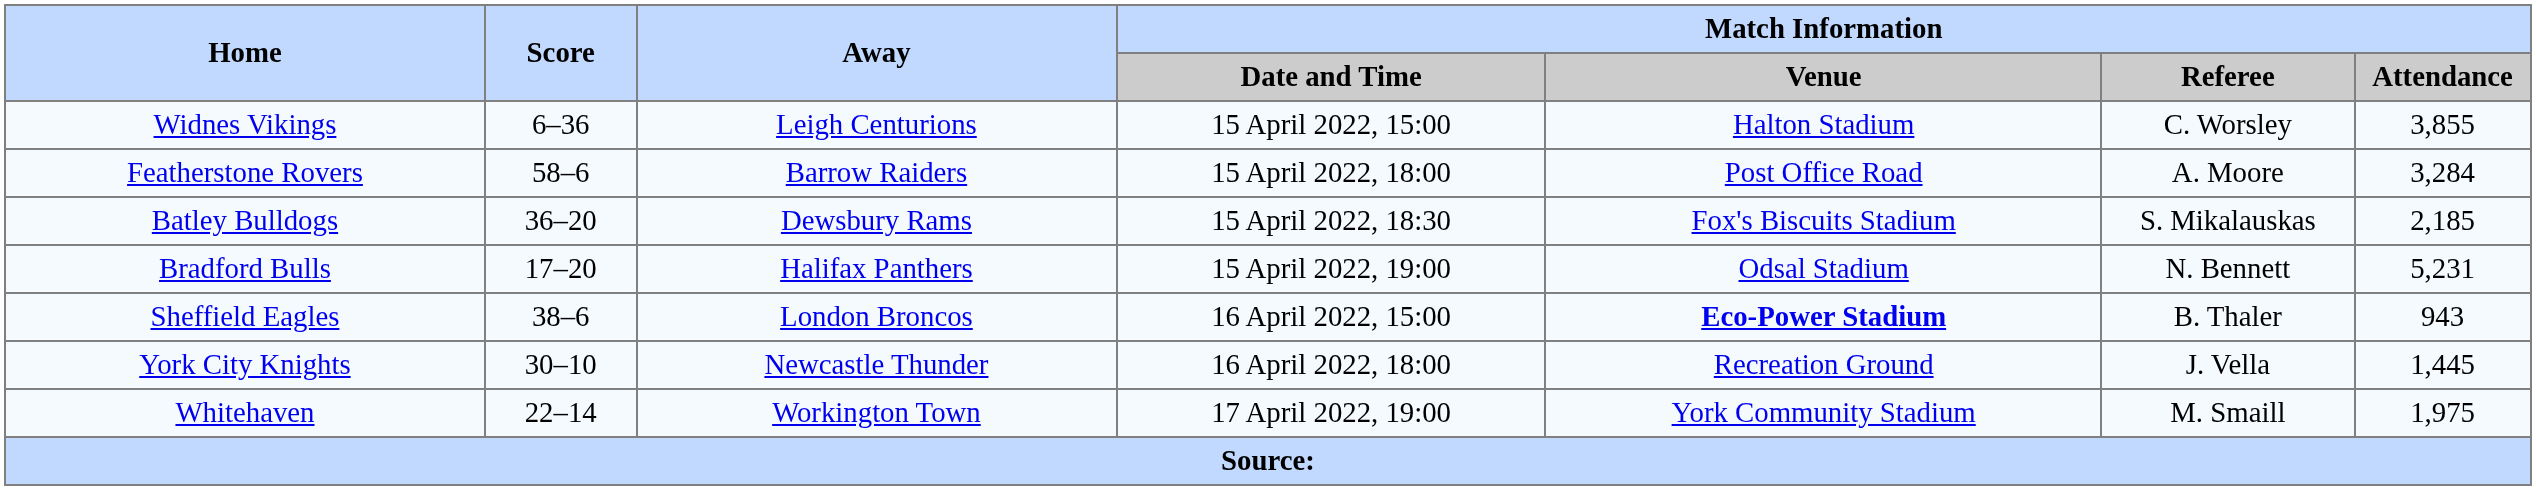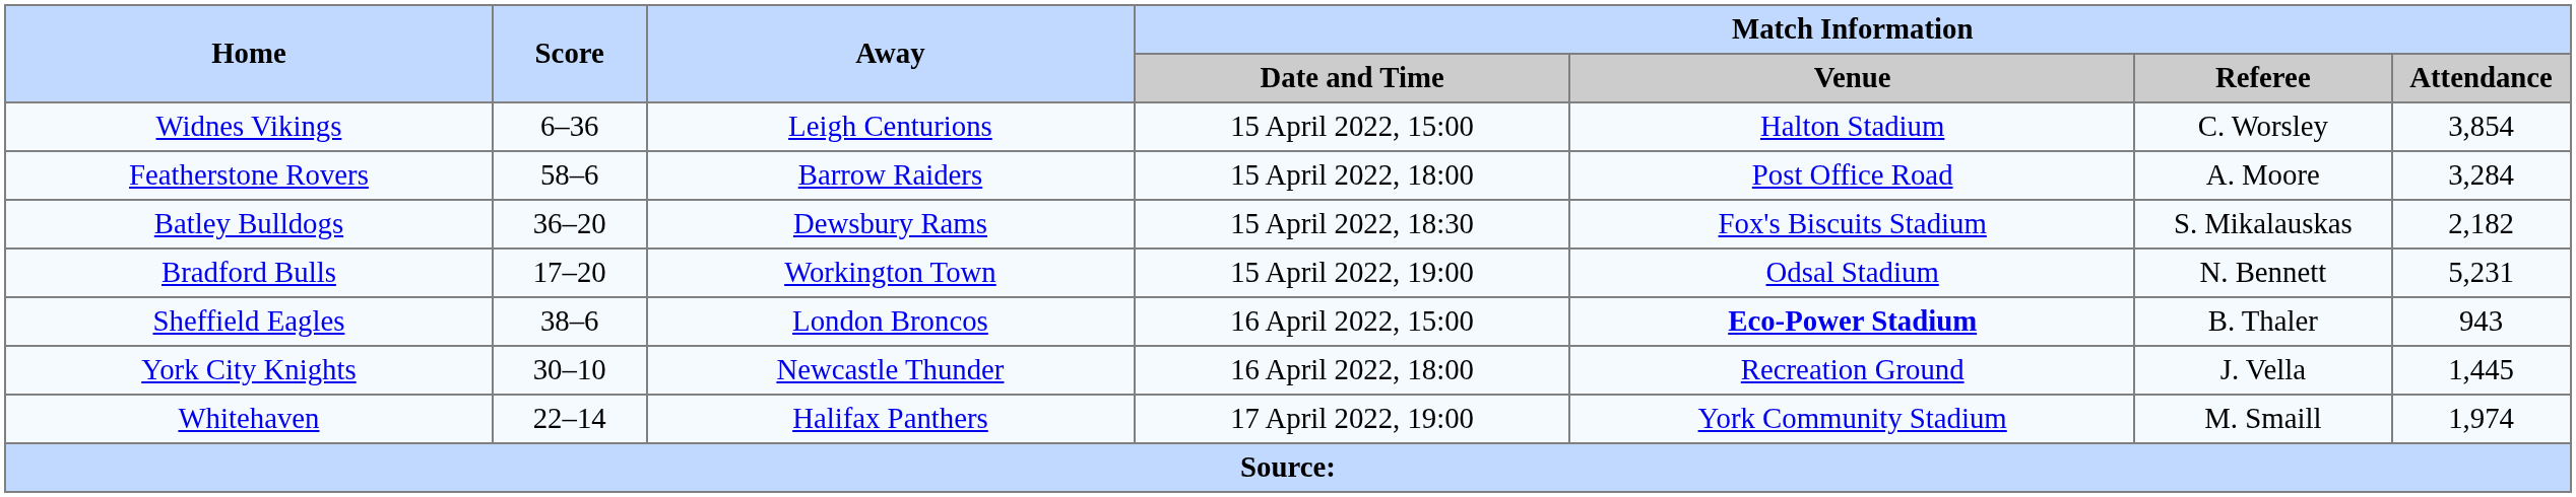 <table border=1 style="border-collapse:collapse; font-size:90%; text-align:center;" cellpadding=3 cellspacing=0 width=100%>
 <tr style="background:#c1d8ff;">
 <th scope="col" rowspan=2 width=19%>Home</th>
 <th scope="col" rowspan=2 width=6%>Score</th>
 <th scope="col" rowspan=2 width=19%>Away</th>
 <th colspan=4>Match Information</th>
 </tr>
 <tr style="background:#cccccc;">
 <th scope="col" width=17%>Date and Time</th>
 <th scope="col" width=22%>Venue</th>
 <th scope="col" width=10%>Referee</th>
 <th scope="col" width=7%>Attendance</th>
 </tr>
 <tr style="background:#f5faff;">
 <td> <a href='#'>Widnes Vikings</a></td>
 <td>6–36</td>
 <td> <a href='#'>Leigh Centurions</a></td>
 <td>15 April 2022, 15:00</td>
 <td><a href='#'>Halton Stadium</a></td>
 <td>C. Worsley</td>
-<td>3,855</td>
+<td>3,854</td>
 </tr>
 <tr style="background:#f5faff;">
 <td> <a href='#'>Featherstone Rovers</a></td>
 <td>58–6</td>
 <td> <a href='#'>Barrow Raiders</a></td>
 <td>15 April 2022, 18:00</td>
 <td><a href='#'>Post Office Road</a></td>
 <td>A. Moore</td>
 <td>3,284</td>
 </tr>
 <tr style="background:#f5faff;">
 <td> <a href='#'>Batley Bulldogs</a></td>
 <td>36–20</td>
 <td> <a href='#'>Dewsbury Rams</a></td>
 <td>15 April 2022, 18:30</td>
 <td><a href='#'>Fox's Biscuits Stadium</a></td>
 <td>S. Mikalauskas</td>
-<td>2,185</td>
+<td>2,182</td>
 </tr>
 <tr style="background:#f5faff;">
 <td> <a href='#'>Bradford Bulls</a></td>
 <td>17–20</td>
-<td> <a href='#'>Halifax Panthers</a></td>
+<td> <a href='#'>Workington Town</a></td>
 <td>15 April 2022, 19:00</td>
 <td><a href='#'>Odsal Stadium</a></td>
 <td>N. Bennett</td>
 <td>5,231</td>
 </tr>
 <tr style="background:#f5faff;">
 <td> <a href='#'>Sheffield Eagles</a></td>
 <td>38–6</td>
 <td> <a href='#'>London Broncos</a></td>
 <td>16 April 2022, 15:00</td>
 <td><strong><a href='#'>Eco-Power Stadium</a></strong></td>
 <td>B. Thaler</td>
 <td>943</td>
 </tr>
 <tr style="background:#f5faff;">
 <td> <a href='#'>York City Knights</a></td>
 <td>30–10</td>
 <td> <a href='#'>Newcastle Thunder</a></td>
 <td>16 April 2022, 18:00</td>
 <td><a href='#'>Recreation Ground</a></td>
 <td>J. Vella</td>
 <td>1,445</td>
 </tr>
 <tr style="background:#f5faff;">
 <td> <a href='#'>Whitehaven</a></td>
 <td>22–14</td>
-<td> <a href='#'>Workington Town</a></td>
+<td> <a href='#'>Halifax Panthers</a></td>
 <td>17 April 2022, 19:00</td>
 <td><a href='#'>York Community Stadium</a></td>
 <td>M. Smaill</td>
-<td>1,975</td>
+<td>1,974</td>
 </tr>
 <tr style="background:#c1d8ff;">
 <th colspan=7>Source:</th>
 </tr>
 </table>
